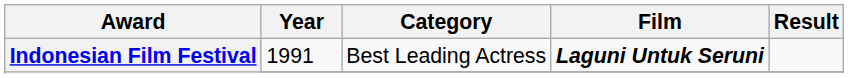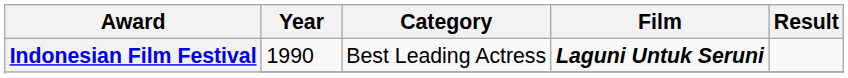 <table class="wikitable plainrowheaders" style="font-size: 95%;">
 <tr>
 <th scope="col">Award</th>
 <th scope="col"; width=50>Year</th>
 <th scope="col">Category</th>
 <th scope="col">Film</th>
 <th scope="col">Result</th>
 </tr>
 <tr>
 <th scope="row" rowspan="5"><a href='#'>Indonesian Film Festival</a></th>
-<td>1991</td>
+<td>1990</td>
 <td>Best Leading Actress</td>
 <td><strong><em>Laguni Untuk Seruni</em></strong></td>
 <td></td>
 </tr>
 <tr>
 </tr>
 </table>
